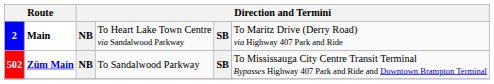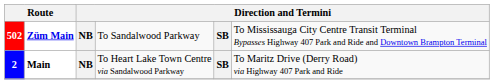 <table class=wikitable style="font-size: 90%;" |>
 <tr>
 <th colspan=2>Route</th>
 <th colspan=4>Direction and Termini</th>
+</tr>
+<tr>
+<th style="background:red; color:white" align="center" valign="center"><div><strong>502</strong></div></th>
+<td style="background:white; color:black"><strong><a href='#'>Züm Main</a></strong></td>
+<th>NB</th>
+<td>To Sandalwood Parkway</td>
+<th>SB</th>
+<td>To Mississauga City Centre Transit Terminal<br><small><em>Bypasses</em> Highway 407 Park and Ride and <a href='#'>Downtown Brampton Terminal</a></small></td>
 </tr>
 <tr>
 <th style="background:blue; color:white" align="center" valign="center"><div><strong>2</strong></div></th>
 <td style="background:white; color:black"><strong>Main</strong></td>
 <th>NB</th>
 <td>To Heart Lake Town Centre<br><small><em>via</em> Sandalwood Parkway</small></td>
 <th>SB</th>
 <td>To Maritz Drive (Derry Road)<br><small><em>via</em> Highway 407 Park and Ride</small></td>
 </tr>
 <tr>
-<th style="background:red; color:white" align="center" valign="center"><div><strong>502</strong></div></th>
-<td style="background:white; color:black"><strong><a href='#'>Züm Main</a></strong></td>
-<th>NB</th>
-<td>To Sandalwood Parkway</td>
-<th>SB</th>
-<td>To Mississauga City Centre Transit Terminal<br><small><em>Bypasses</em> Highway 407 Park and Ride and <a href='#'>Downtown Brampton Terminal</a></small></td>
-</tr>
-<tr>
 </tr>
 </table>
